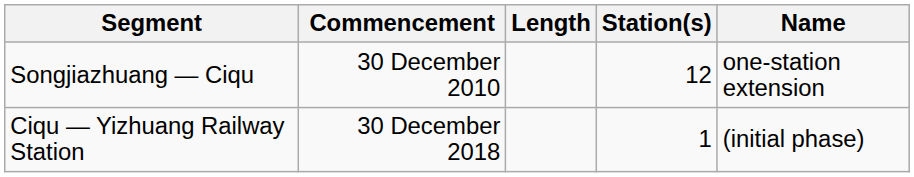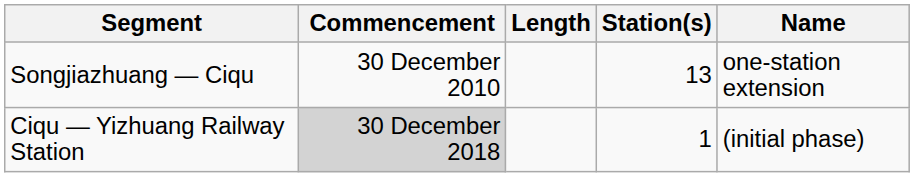 <table class="wikitable" style="border-collapse: collapse; text-align: right;">
 <tr>
 <th>Segment</th>
 <th>Commencement</th>
 <th>Length</th>
 <th>Station(s)</th>
 <th>Name</th>
 </tr>
 <tr>
 <td style="text-align: left;">Songjiazhuang — Ciqu</td>
 <td>30 December 2010</td>
 <td></td>
-<td>12</td>
+<td>13</td>
 <td style="text-align: left;">one-station extension</td>
 </tr>
 <tr>
 <td style="text-align: left;">Ciqu — Yizhuang Railway Station</td>
-<td>30 December 2018</td>
+<td style="background: lightgrey;">30 December 2018</td>
 <td></td>
 <td>1</td>
 <td style="text-align: left;">(initial phase)</td>
 </tr>
 </table>
